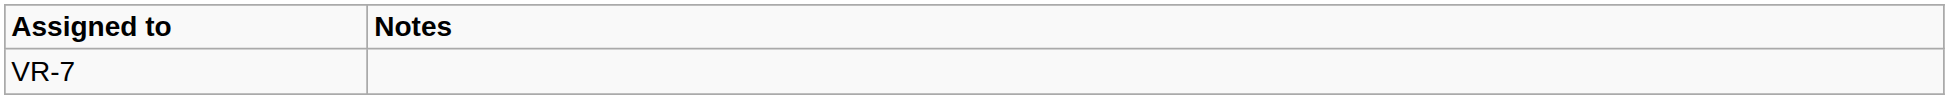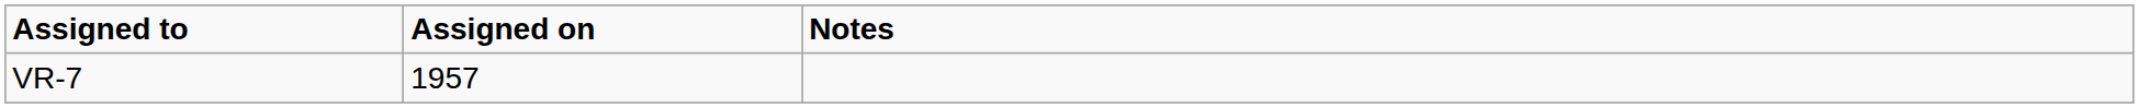 <table class="wikitable" style="width: 70%;">
 <tr>
 <td style="width: 200px;"><strong>Assigned to</strong></td>
+<td style="width: 200px;"><strong>Assigned on</strong></td>
 <td><strong>Notes</strong></td>
 </tr>
 <tr>
 <td>VR-7</td>
+<td>1957</td>
 <td></td>
 </tr>
 </table>
